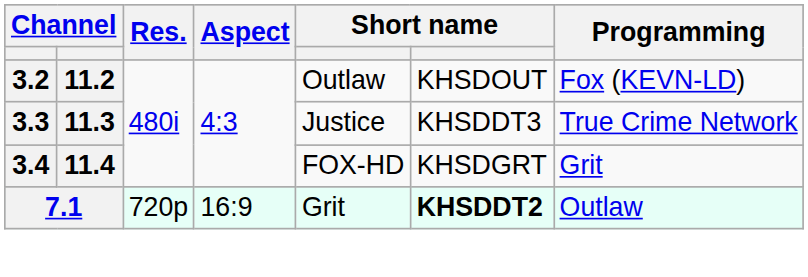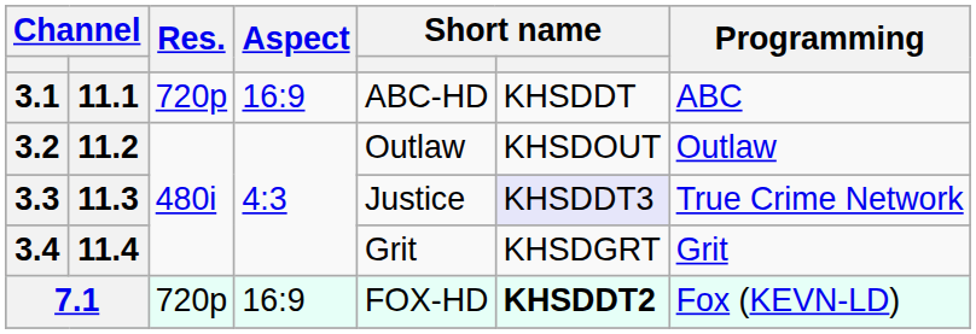 <table class="wikitable">
 <tr>
 <th scope = "col" colspan="2"><a href='#'>Channel</a></th>
 <th scope = "col" rowspan="2"><a href='#'>Res.</a></th>
 <th scope = "col" rowspan="2"><a href='#'>Aspect</a></th>
 <th scope = "col" colspan="2">Short name</th>
 <th scope = "col" rowspan="2">Programming</th>
 </tr>
 <tr>
 <th scope = "col"></th>
 <th></th>
 <th></th>
 <th></th>
 </tr>
 <tr>
+<th scope = "row">3.1</th>
+<th>11.1</th>
+<td><a href='#'>720p</a></td>
+<td><a href='#'>16:9</a></td>
+<td>ABC-HD</td>
+<td>KHSDDT</td>
+<td><a href='#'>ABC</a></td>
+</tr>
+<tr>
 <th scope = "row">3.2</th>
 <th>11.2</th>
 <td rowspan=3><a href='#'>480i</a></td>
 <td rowspan=3><a href='#'>4:3</a></td>
 <td>Outlaw</td>
 <td>KHSDOUT</td>
-<td><a href='#'>Fox</a> (<a href='#'>KEVN-LD</a>)</td>
+<td><a href='#'>Outlaw</a></td>
 </tr>
 <tr>
 <th scope = "row">3.3</th>
 <th>11.3</th>
 <td>Justice</td>
-<td>KHSDDT3</td>
+<td style="background: lavender;">KHSDDT3</td>
 <td><a href='#'>True Crime Network</a></td>
 </tr>
 <tr>
 <th scope = "row">3.4</th>
 <th>11.4</th>
-<td>FOX-HD</td>
+<td>Grit</td>
 <td>KHSDGRT</td>
 <td><a href='#'>Grit</a></td>
 </tr>
 <tr style="background-color: #E6FFF7;">
 <th scope = "row" style="text-align: center;" colspan="2"><a href='#'>7.1</a></th>
 <td>720p</td>
 <td>16:9</td>
-<td>Grit</td>
+<td>FOX-HD</td>
 <td><strong>KHSDDT2</strong></td>
-<td><a href='#'>Outlaw</a></td>
+<td><a href='#'>Fox</a> (<a href='#'>KEVN-LD</a>)</td>
 </tr>
 </table>
